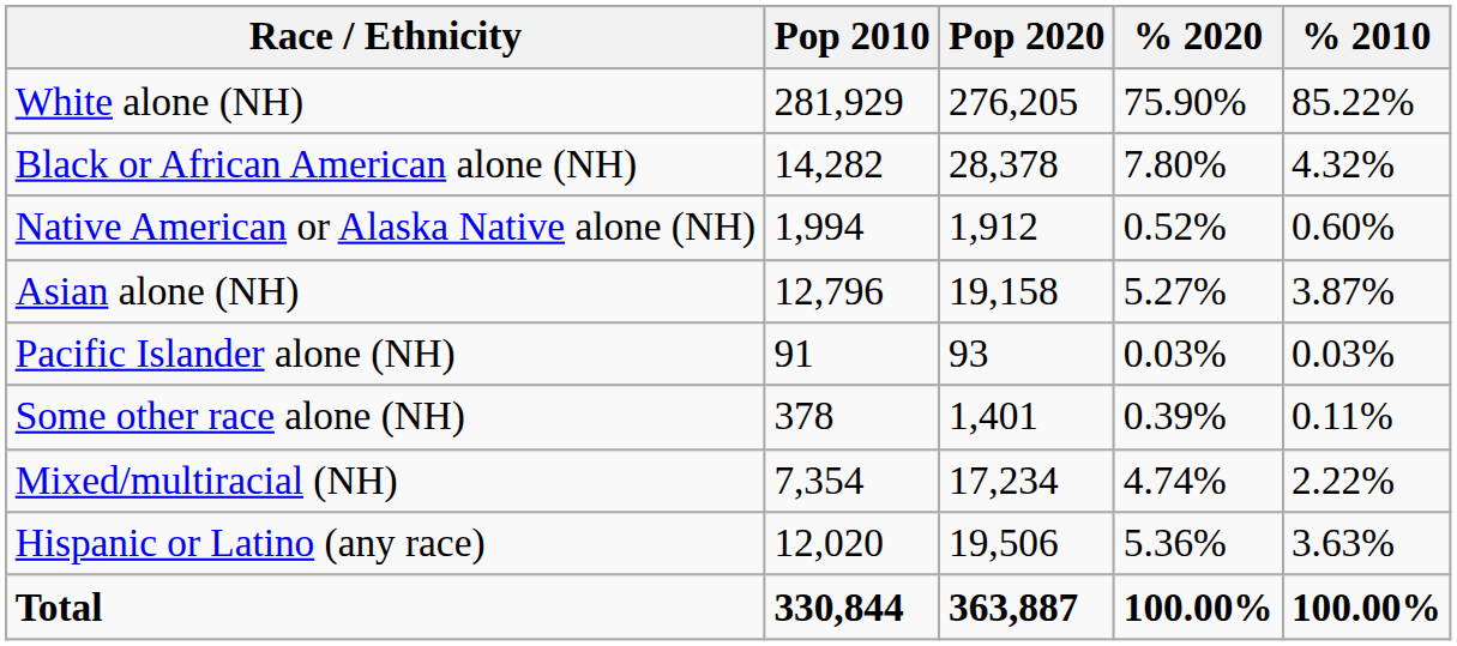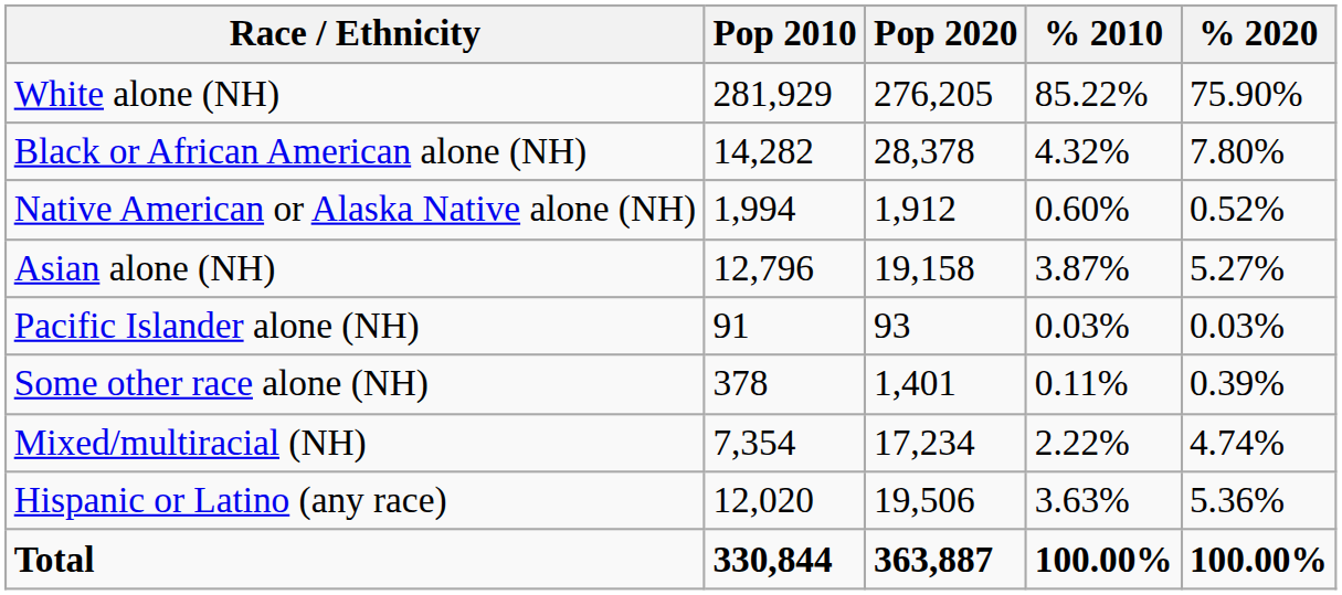 <table class="wikitable">
 <tr>
 <th>Race / Ethnicity</th>
 <th>Pop 2010</th>
 <th>Pop 2020</th>
+<th>% 2010</th>
 <th>% 2020</th>
-<th>% 2010</th>
 </tr>
 <tr>
 <td><a href='#'>White</a> alone (NH)</td>
 <td>281,929</td>
 <td>276,205</td>
+<td>85.22%</td>
 <td>75.90%</td>
-<td>85.22%</td>
 </tr>
 <tr>
 <td><a href='#'>Black or African American</a> alone (NH)</td>
 <td>14,282</td>
 <td>28,378</td>
+<td>4.32%</td>
 <td>7.80%</td>
-<td>4.32%</td>
 </tr>
 <tr>
 <td><a href='#'>Native American</a> or <a href='#'>Alaska Native</a> alone (NH)</td>
 <td>1,994</td>
 <td>1,912</td>
+<td>0.60%</td>
 <td>0.52%</td>
-<td>0.60%</td>
 </tr>
 <tr>
 <td><a href='#'>Asian</a> alone (NH)</td>
 <td>12,796</td>
 <td>19,158</td>
+<td>3.87%</td>
 <td>5.27%</td>
-<td>3.87%</td>
 </tr>
 <tr>
 <td><a href='#'>Pacific Islander</a> alone (NH)</td>
 <td>91</td>
 <td>93</td>
 <td>0.03%</td>
 <td>0.03%</td>
 </tr>
 <tr>
 <td><a href='#'>Some other race</a> alone (NH)</td>
 <td>378</td>
 <td>1,401</td>
+<td>0.11%</td>
 <td>0.39%</td>
-<td>0.11%</td>
 </tr>
 <tr>
 <td><a href='#'>Mixed/multiracial</a> (NH)</td>
 <td>7,354</td>
 <td>17,234</td>
+<td>2.22%</td>
 <td>4.74%</td>
-<td>2.22%</td>
 </tr>
 <tr>
 <td><a href='#'>Hispanic or Latino</a> (any race)</td>
 <td>12,020</td>
 <td>19,506</td>
+<td>3.63%</td>
 <td>5.36%</td>
-<td>3.63%</td>
 </tr>
 <tr>
 <td><strong>Total</strong></td>
 <td><strong>330,844</strong></td>
 <td><strong>363,887</strong></td>
 <td><strong>100.00%</strong></td>
 <td><strong>100.00%</strong></td>
 </tr>
 </table>
